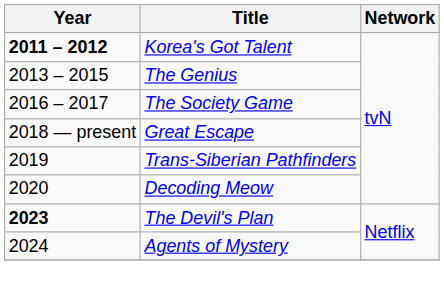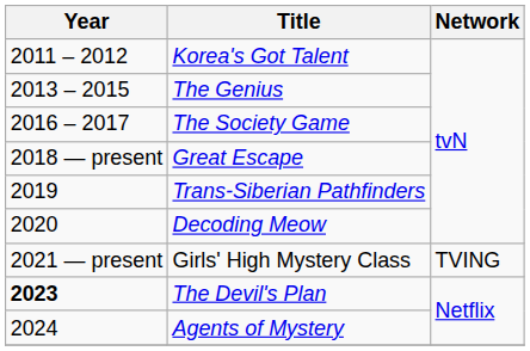 <table class="wikitable sortable plainrowheaders">
 <tr>
 <th>Year</th>
 <th>Title</th>
 <th>Network</th>
 </tr>
 <tr>
-<td><strong>2011 – 2012</strong></td>
+<td>2011 – 2012</td>
 <td><em><a href='#'>Korea's Got Talent</a></em></td>
 <td rowspan="6"><a href='#'>tvN</a></td>
 </tr>
 <tr>
 <td>2013 – 2015</td>
 <td><em><a href='#'>The Genius</a></em></td>
 </tr>
 <tr>
 <td>2016 – 2017</td>
 <td><em><a href='#'>The Society Game</a></em></td>
 </tr>
 <tr>
 <td>2018 — present</td>
 <td><em><a href='#'>Great Escape</a></em></td>
 </tr>
 <tr>
 <td>2019</td>
 <td><em><a href='#'>Trans-Siberian Pathfinders</a></em></td>
 </tr>
 <tr>
 <td>2020</td>
 <td><em><a href='#'>Decoding Meow</a></em></td>
 </tr>
 <tr>
+<td>2021 — present</td>
+<td>Girls' High Mystery Class</td>
+<td>TVING</td>
+</tr>
+<tr>
 <td><strong>2023</strong></td>
 <td><em><a href='#'>The Devil's Plan</a></em></td>
 <td rowspan="2"><a href='#'>Netflix</a></td>
 </tr>
 <tr>
 <td>2024</td>
 <td><em><a href='#'>Agents of Mystery</a></em></td>
 </tr>
 <tr>
 </tr>
 </table>
